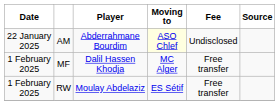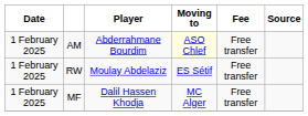 <table class="wikitable sortable" style="width:70%; text-align:center; font-size:90%; text-align:centre;">
 <tr>
 <th style="background:white; color:black; text-align:center;">Date</th>
 <th style="background:white; color:black; text-align:center;"></th>
 <th style="background:white; color:black; text-align:center;">Player</th>
 <th style="background:white; color:black; text-align:center;">Moving to</th>
 <th style="background:white; color:black; text-align:center;">Fee</th>
 <th style="background:white; color:black; text-align:center;">Source</th>
 </tr>
 <tr>
-<td>22 January 2025</td>
+<td>1 February 2025</td>
 <td>AM</td>
 <td> <a href='#'>Abderrahmane Bourdim</a></td>
 <td style="background: lightyellow;"><a href='#'>ASO Chlef</a></td>
-<td>Undisclosed</td>
-<td></td>
-</tr>
-<tr>
-<td>1 February 2025</td>
-<td>MF</td>
-<td> <a href='#'>Dalil Hassen Khodja</a></td>
-<td><a href='#'>MC Alger</a></td>
 <td>Free transfer</td>
 <td></td>
 </tr>
 <tr>
 <td>1 February 2025</td>
 <td>RW</td>
 <td> <a href='#'>Moulay Abdelaziz</a></td>
 <td><a href='#'>ES Sétif</a></td>
 <td>Free transfer</td>
 <td></td>
 </tr>
 <tr>
+<td>1 February 2025</td>
+<td>MF</td>
+<td> <a href='#'>Dalil Hassen Khodja</a></td>
+<td><a href='#'>MC Alger</a></td>
+<td>Free transfer</td>
+<td></td>
+</tr>
+<tr>
 </tr>
 </table>
